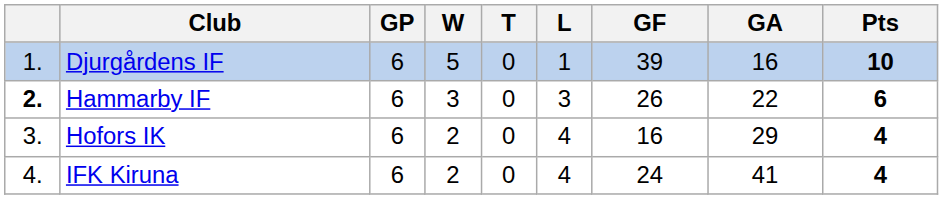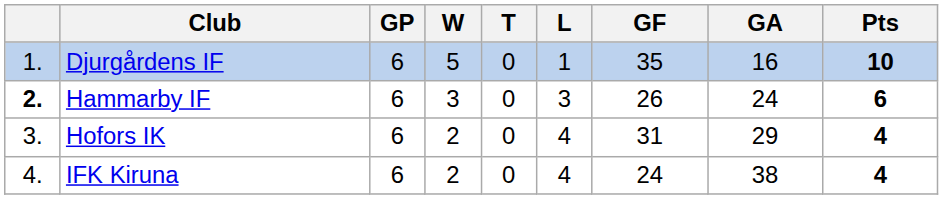 <table class="wikitable">
 <tr>
 <th width="30"></th>
 <th width="200">Club</th>
 <th width="30">GP</th>
 <th width="30">W</th>
 <th width="30">T</th>
 <th width="30">L</th>
 <th width="70">GF</th>
 <th width="70">GA</th>
 <th width="70">Pts</th>
 </tr>
 <tr bgcolor="#BCD2EE" align="center">
 <td>1.</td>
 <td align="left"><a href='#'>Djurgårdens IF</a></td>
 <td>6</td>
 <td>5</td>
 <td>0</td>
 <td>1</td>
-<td>39</td>
+<td>35</td>
 <td>16</td>
 <td><strong>10</strong></td>
 </tr>
 <tr bgcolor="#FFFFFF" align="center">
 <td><strong>2.</strong></td>
 <td align="left"><a href='#'>Hammarby IF</a></td>
 <td>6</td>
 <td>3</td>
 <td>0</td>
 <td>3</td>
 <td>26</td>
-<td>22</td>
+<td>24</td>
 <td><strong>6</strong></td>
 </tr>
 <tr bgcolor="#FFFFFF" align="center">
 <td>3.</td>
 <td align="left"><a href='#'>Hofors IK</a></td>
 <td>6</td>
 <td>2</td>
 <td>0</td>
 <td>4</td>
-<td>16</td>
+<td>31</td>
 <td>29</td>
 <td><strong>4</strong></td>
 </tr>
 <tr bgcolor="#FFFFFF" align="center">
 <td>4.</td>
 <td align="left"><a href='#'>IFK Kiruna</a></td>
 <td>6</td>
 <td>2</td>
 <td>0</td>
 <td>4</td>
 <td>24</td>
-<td>41</td>
+<td>38</td>
 <td><strong>4</strong></td>
 </tr>
 </table>
